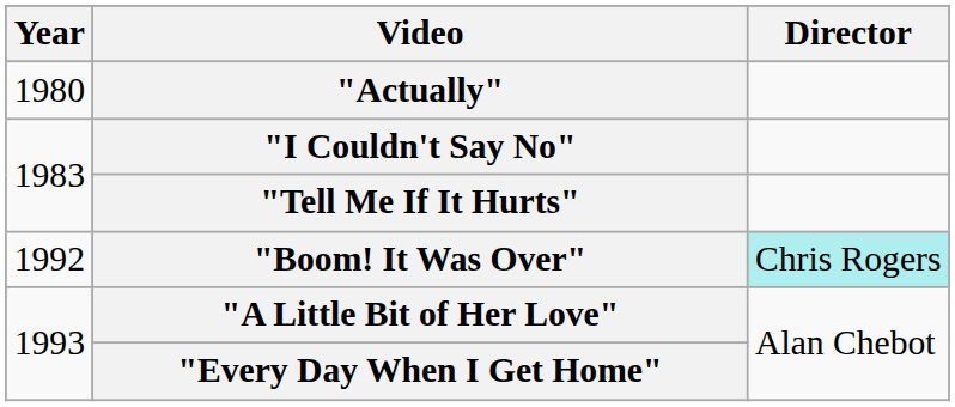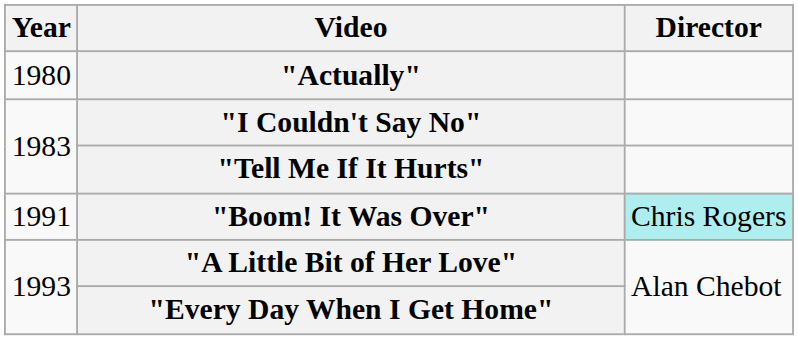 <table class="wikitable plainrowheaders">
 <tr>
 <th>Year</th>
 <th style="width:18em;">Video</th>
 <th>Director</th>
 </tr>
 <tr>
 <td>1980</td>
 <th scope="row">"Actually"</th>
 <td></td>
 </tr>
 <tr>
 <td rowspan="2">1983</td>
 <th scope="row">"I Couldn't Say No"</th>
 <td></td>
 </tr>
 <tr>
 <th scope="row">"Tell Me If It Hurts"</th>
 <td></td>
 </tr>
 <tr>
-<td>1992</td>
+<td>1991</td>
 <th scope="row">"Boom! It Was Over"</th>
 <td style="background: paleturquoise;">Chris Rogers</td>
 </tr>
 <tr>
 <td rowspan="2">1993</td>
 <th scope="row">"A Little Bit of Her Love"</th>
 <td rowspan="2">Alan Chebot</td>
 </tr>
 <tr>
 <th scope="row">"Every Day When I Get Home"</th>
 </tr>
 </table>
